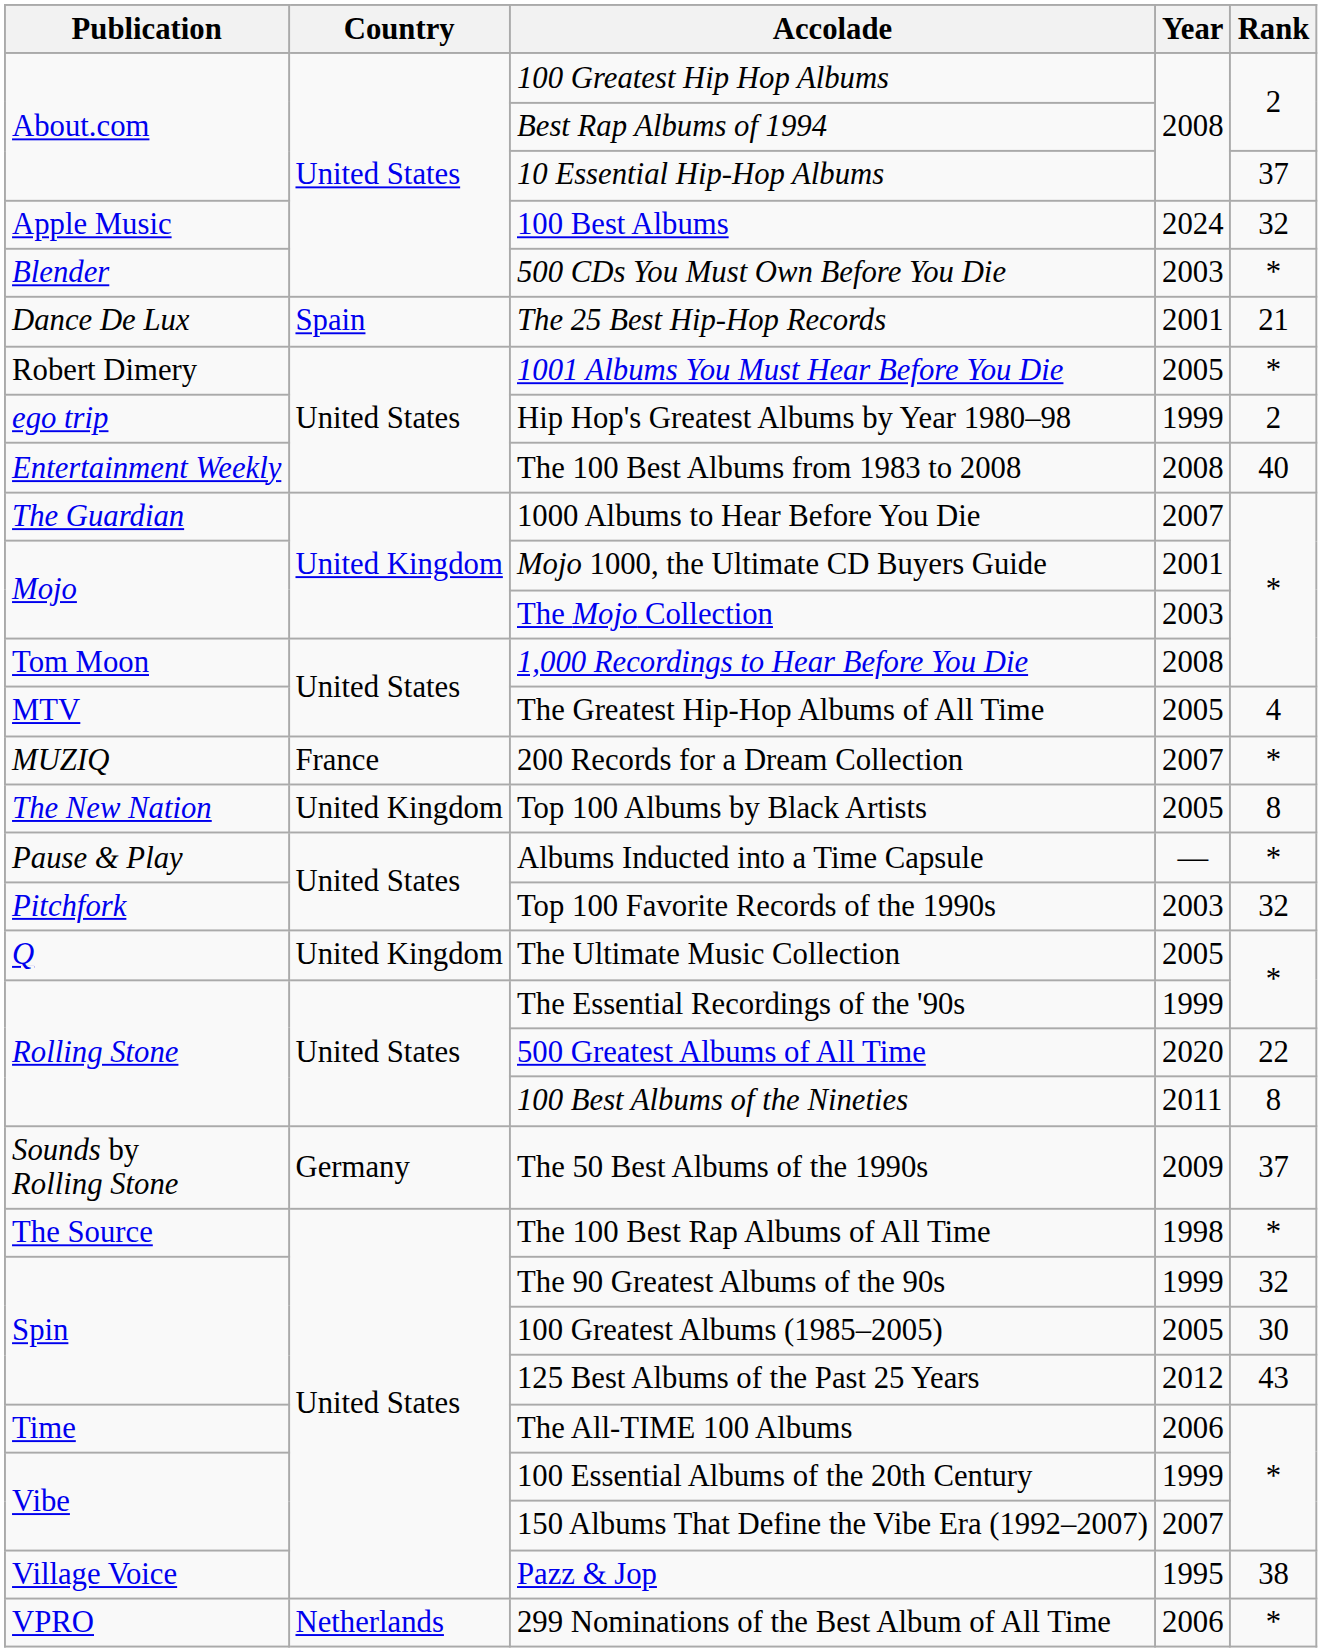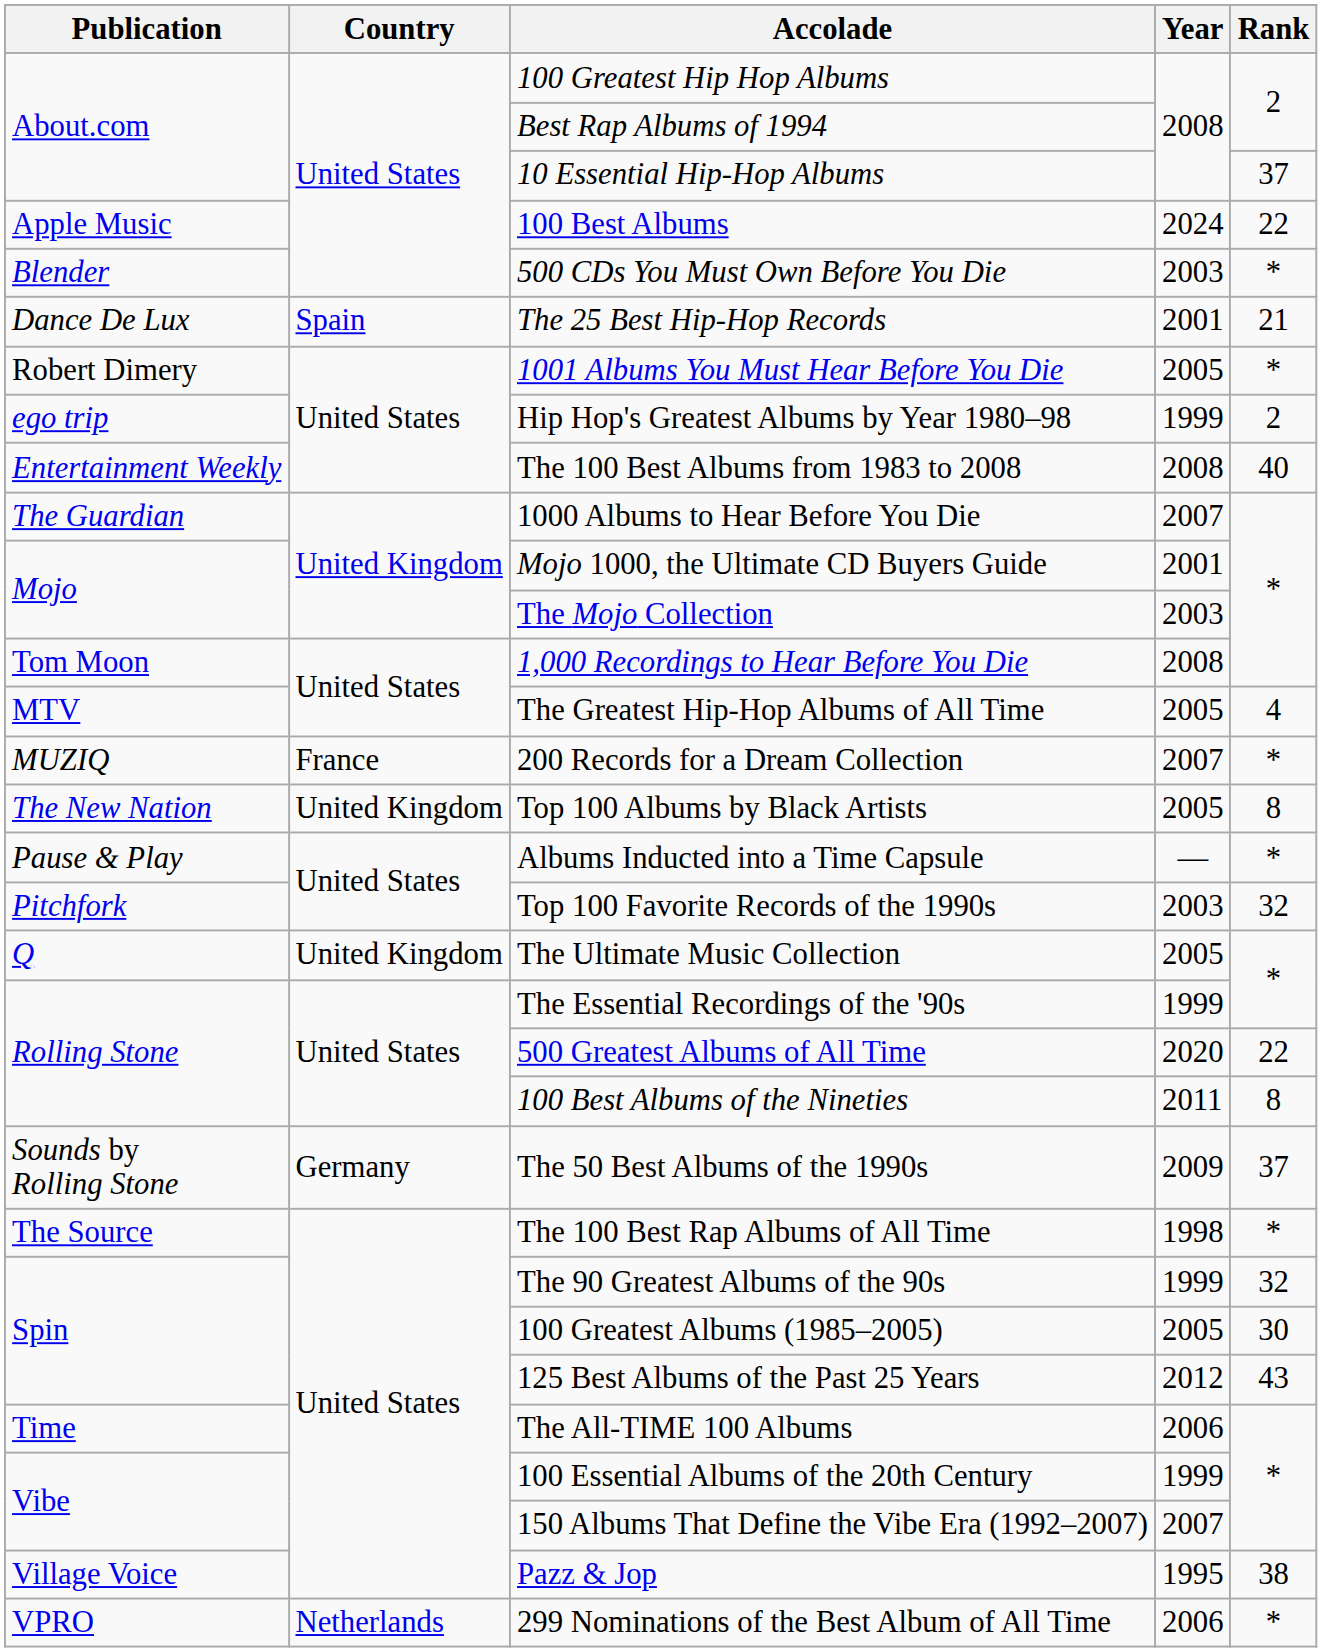 <table class="wikitable">
 <tr>
 <th>Publication</th>
 <th>Country</th>
 <th>Accolade</th>
 <th>Year</th>
 <th>Rank</th>
 </tr>
 <tr>
 <td rowspan=3><a href='#'>About.com</a></td>
 <td rowspan=5><a href='#'>United States</a></td>
 <td><em>100 Greatest Hip Hop Albums</em></td>
 <td rowspan="3">2008</td>
 <td rowspan="2" align="center">2</td>
 </tr>
 <tr>
 <td><em>Best Rap Albums of 1994</em></td>
 </tr>
 <tr>
 <td><em>10 Essential Hip-Hop Albums</em></td>
 <td align="center">37</td>
 </tr>
 <tr>
 <td><a href='#'>Apple Music</a></td>
 <td><a href='#'>100 Best Albums</a></td>
 <td>2024</td>
-<td style="text-align:center;">32</td>
+<td align="center">22</td>
 </tr>
 <tr>
 <td><em><a href='#'>Blender</a></em></td>
 <td><em>500 CDs You Must Own Before You Die</em></td>
 <td>2003</td>
 <td align="center">*</td>
 </tr>
 <tr>
 <td><em>Dance De Lux</em></td>
 <td><a href='#'>Spain</a></td>
 <td><em>The 25 Best Hip-Hop Records</em></td>
 <td>2001</td>
 <td align="center">21</td>
 </tr>
 <tr>
 <td>Robert Dimery</td>
 <td rowspan=3>United States</td>
 <td><em><a href='#'>1001 Albums You Must Hear Before You Die</a></em></td>
 <td>2005</td>
 <td align="center">*</td>
 </tr>
 <tr>
 <td><em><a href='#'>ego trip</a></em></td>
 <td>Hip Hop's Greatest Albums by Year 1980–98</td>
 <td>1999</td>
 <td align="center">2</td>
 </tr>
 <tr>
 <td><em><a href='#'>Entertainment Weekly</a></em></td>
 <td>The 100 Best Albums from 1983 to 2008</td>
 <td>2008</td>
 <td align="center">40</td>
 </tr>
 <tr>
 <td><em><a href='#'>The Guardian</a></em></td>
 <td rowspan=3><a href='#'>United Kingdom</a></td>
 <td>1000 Albums to Hear Before You Die</td>
 <td>2007</td>
 <td rowspan="4" align="center">*</td>
 </tr>
 <tr>
 <td rowspan=2><em><a href='#'>Mojo</a></em></td>
 <td><em>Mojo</em> 1000, the Ultimate CD Buyers Guide</td>
 <td>2001</td>
 </tr>
 <tr>
 <td><a href='#'>The <em>Mojo</em> Collection</a></td>
 <td>2003</td>
 </tr>
 <tr>
 <td><a href='#'>Tom Moon</a></td>
 <td rowspan=2>United States</td>
 <td><em><a href='#'>1,000 Recordings to Hear Before You Die</a></em></td>
 <td>2008</td>
 </tr>
 <tr>
 <td><a href='#'>MTV</a></td>
 <td>The Greatest Hip-Hop Albums of All Time</td>
 <td>2005</td>
 <td align="center">4</td>
 </tr>
 <tr>
 <td><em>MUZIQ</em></td>
 <td>France</td>
 <td>200 Records for a Dream Collection</td>
 <td>2007</td>
 <td align="center">*</td>
 </tr>
 <tr>
 <td><em><a href='#'>The New Nation</a></em></td>
 <td>United Kingdom</td>
 <td>Top 100 Albums by Black Artists</td>
 <td>2005</td>
 <td align="center">8</td>
 </tr>
 <tr>
 <td><em>Pause & Play</em></td>
 <td rowspan=2>United States</td>
 <td>Albums Inducted into a Time Capsule</td>
 <td align="center">—</td>
 <td align="center">*</td>
 </tr>
 <tr>
 <td><a href='#'><em>Pitchfork</em></a></td>
 <td>Top 100 Favorite Records of the 1990s</td>
 <td>2003</td>
 <td align="center">32</td>
 </tr>
 <tr>
 <td><em><a href='#'>Q</a></em></td>
 <td>United Kingdom</td>
 <td>The Ultimate Music Collection</td>
 <td>2005</td>
 <td rowspan="2" align="center">*</td>
 </tr>
 <tr>
 <td rowspan=3><em><a href='#'>Rolling Stone</a></em></td>
 <td rowspan=3>United States</td>
 <td>The Essential Recordings of the '90s</td>
 <td>1999</td>
 </tr>
 <tr>
 <td><a href='#'>500 Greatest Albums of All Time</a></td>
 <td>2020</td>
 <td align="center">22</td>
 </tr>
 <tr>
 <td><em>100 Best Albums of the Nineties</em></td>
 <td>2011</td>
 <td align="center">8</td>
 </tr>
 <tr>
 <td><em>Sounds</em> by <br><em>Rolling Stone</td>
 <td>Germany</td>
 <td>The 50 Best Albums of the 1990s</td>
 <td>2009</td>
 <td align="center">37</td>
 </tr>
 <tr>
 <td></em><a href='#'>The Source</a><em></td>
 <td rowspan=8>United States</td>
 <td>The 100 Best Rap Albums of All Time</td>
 <td>1998</td>
 <td align="center">*</td>
 </tr>
 <tr>
 <td rowspan=3></em><a href='#'>Spin</a><em></td>
 <td>The 90 Greatest Albums of the 90s</td>
 <td>1999</td>
 <td align="center">32</td>
 </tr>
 <tr>
 <td>100 Greatest Albums (1985–2005)</td>
 <td>2005</td>
 <td align="center">30</td>
 </tr>
 <tr>
 <td>125 Best Albums of the Past 25 Years</td>
 <td>2012</td>
 <td align="center">43</td>
 </tr>
 <tr>
 <td></em><a href='#'>Time</a><em></td>
 <td>The All-TIME 100 Albums</td>
 <td>2006</td>
 <td rowspan="3" align="center">*</td>
 </tr>
 <tr>
 <td rowspan=2></em><a href='#'>Vibe</a><em></td>
 <td>100 Essential Albums of the 20th Century</td>
 <td>1999</td>
 </tr>
 <tr>
 <td>150 Albums That Define the Vibe Era (1992–2007)</td>
 <td>2007</td>
 </tr>
 <tr>
 <td></em><a href='#'>Village Voice</a><em></td>
 <td><a href='#'>Pazz & Jop</a></td>
 <td>1995</td>
 <td align="center">38</td>
 </tr>
 <tr>
 <td><a href='#'>VPRO</a></td>
 <td><a href='#'>Netherlands</a></td>
 <td>299 Nominations of the Best Album of All Time</td>
 <td>2006</td>
 <td align="center">*</td>
 </tr>
 </table>
